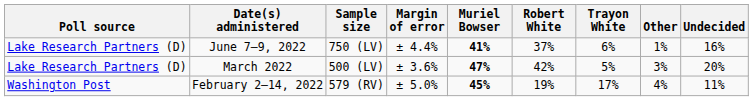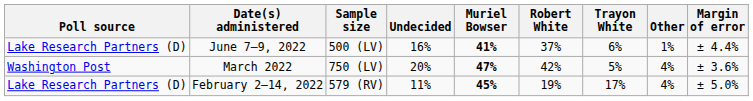 <table class="wikitable" style="font-size:90%;text-align:center;">
 <tr valign=bottom>
 <th>Poll source</th>
 <th>Date(s)<br>administered</th>
 <th>Sample<br>size</th>
-<th>Margin<br>of error</th>
+<th>Undecided</th>
 <th style="width:60px;">Muriel<br>Bowser</th>
 <th style="width:60px;">Robert<br>White</th>
 <th style="width:60px;">Trayon<br>White</th>
 <th>Other</th>
-<th>Undecided</th>
+<th>Margin<br>of error</th>
 </tr>
 <tr>
 <td style="text-align:left;"><a href='#'>Lake Research Partners</a> (D)</td>
 <td>June 7–9, 2022</td>
-<td>750 (LV)</td>
-<td>± 4.4%</td>
+<td>500 (LV)</td>
+<td>16%</td>
 <td><strong>41%</strong></td>
 <td>37%</td>
 <td>6%</td>
 <td>1%</td>
-<td>16%</td>
+<td>± 4.4%</td>
+</tr>
+<tr>
+<td style="text-align:left;"><a href='#'>Washington Post</a></td>
+<td>March 2022</td>
+<td>750 (LV)</td>
+<td>20%</td>
+<td><strong>47%</strong></td>
+<td>42%</td>
+<td>5%</td>
+<td>4%</td>
+<td>± 3.6%</td>
 </tr>
 <tr>
 <td style="text-align:left;"><a href='#'>Lake Research Partners</a> (D)</td>
-<td>March 2022</td>
-<td>500 (LV)</td>
-<td>± 3.6%</td>
-<td><strong>47%</strong></td>
-<td>42%</td>
-<td>5%</td>
-<td>3%</td>
-<td>20%</td>
-</tr>
-<tr>
-<td style="text-align:left;"><a href='#'>Washington Post</a></td>
 <td>February 2–14, 2022</td>
 <td>579 (RV)</td>
-<td>± 5.0%</td>
+<td>11%</td>
 <td><strong>45%</strong></td>
 <td>19%</td>
 <td>17%</td>
 <td>4%</td>
-<td>11%</td>
+<td>± 5.0%</td>
 </tr>
 </table>
